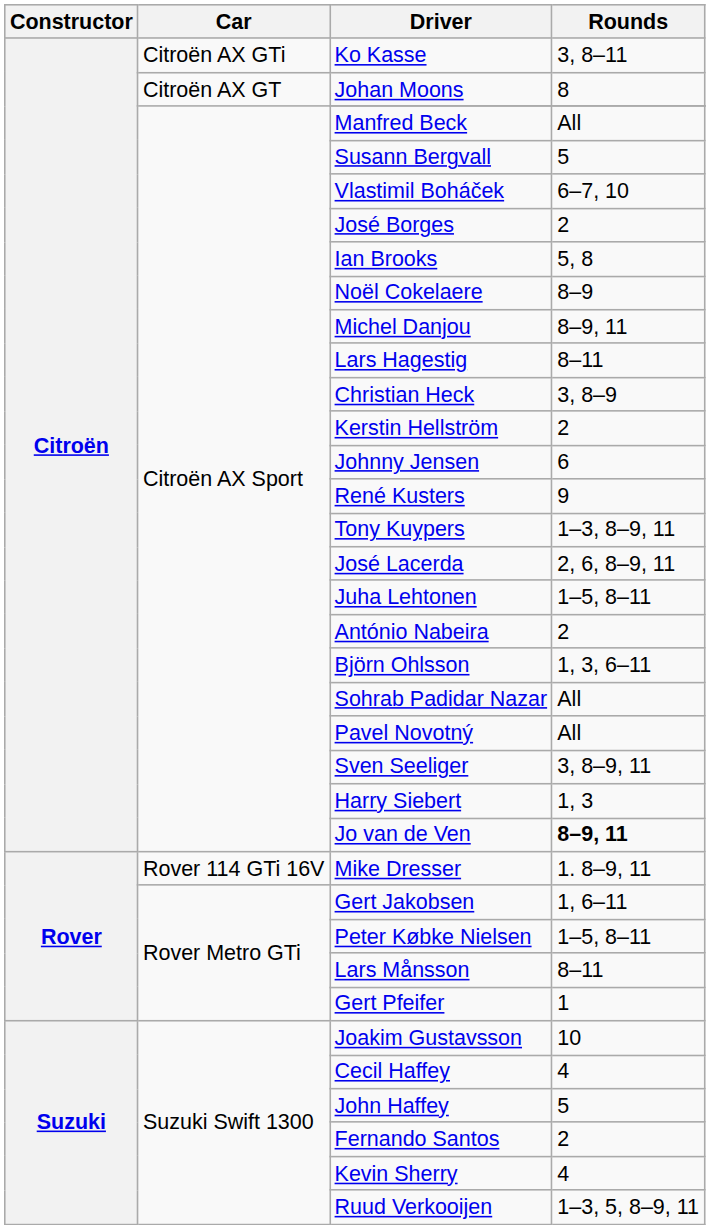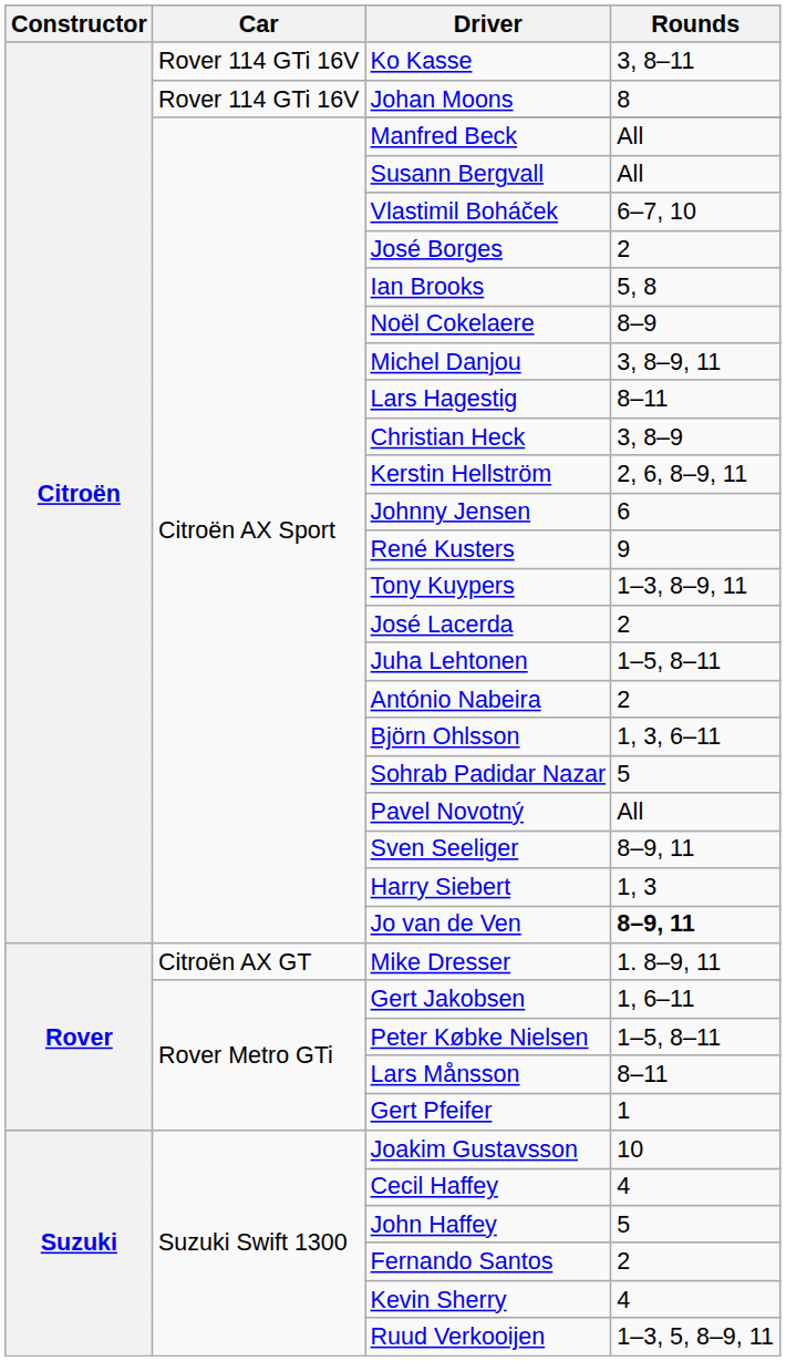 <table class="wikitable" style="font-size: 85%">
 <tr>
 <th>Constructor</th>
 <th>Car</th>
 <th>Driver</th>
 <th>Rounds</th>
 </tr>
 <tr>
 <th rowspan=25><a href='#'>Citroën</a></th>
-<td>Citroën AX GTi</td>
+<td>Rover 114 GTi 16V</td>
 <td> <a href='#'>Ko Kasse</a></td>
 <td>3, 8–11</td>
 </tr>
 <tr>
-<td>Citroën AX GT</td>
+<td>Rover 114 GTi 16V</td>
 <td> <a href='#'>Johan Moons</a></td>
 <td>8</td>
 </tr>
 <tr>
 <td rowspan=23>Citroën AX Sport</td>
 </tr>
 <tr>
 <td> <a href='#'>Manfred Beck</a></td>
 <td>All</td>
 </tr>
 <tr>
 <td> <a href='#'>Susann Bergvall</a></td>
-<td>5</td>
+<td>All</td>
 </tr>
 <tr>
 <td> <a href='#'>Vlastimil Boháček</a></td>
 <td>6–7, 10</td>
 </tr>
 <tr>
 <td> <a href='#'>José Borges</a></td>
 <td>2</td>
 </tr>
 <tr>
 <td> <a href='#'>Ian Brooks</a></td>
 <td>5, 8</td>
 </tr>
 <tr>
 <td> <a href='#'>Noël Cokelaere</a></td>
 <td>8–9</td>
 </tr>
 <tr>
 <td> <a href='#'>Michel Danjou</a></td>
-<td>8–9, 11</td>
+<td>3, 8–9, 11</td>
 </tr>
 <tr>
 <td> <a href='#'>Lars Hagestig</a></td>
 <td>8–11</td>
 </tr>
 <tr>
 <td> <a href='#'>Christian Heck</a></td>
 <td>3, 8–9</td>
 </tr>
 <tr>
 <td> <a href='#'>Kerstin Hellström</a></td>
-<td>2</td>
+<td>2, 6, 8–9, 11</td>
 </tr>
 <tr>
 <td> <a href='#'>Johnny Jensen</a></td>
 <td>6</td>
 </tr>
 <tr>
 <td> <a href='#'>René Kusters</a></td>
 <td>9</td>
 </tr>
 <tr>
 <td> <a href='#'>Tony Kuypers</a></td>
 <td>1–3, 8–9, 11</td>
 </tr>
 <tr>
 <td> <a href='#'>José Lacerda</a></td>
-<td>2, 6, 8–9, 11</td>
+<td>2</td>
 </tr>
 <tr>
 <td> <a href='#'>Juha Lehtonen</a></td>
 <td>1–5, 8–11</td>
 </tr>
 <tr>
 <td> <a href='#'>António Nabeira</a></td>
 <td>2</td>
 </tr>
 <tr>
 <td> <a href='#'>Björn Ohlsson</a></td>
 <td>1, 3, 6–11</td>
 </tr>
 <tr>
 <td> <a href='#'>Sohrab Padidar Nazar</a></td>
-<td>All</td>
+<td>5</td>
 </tr>
 <tr>
 <td> <a href='#'>Pavel Novotný</a></td>
 <td>All</td>
 </tr>
 <tr>
 <td> <a href='#'>Sven Seeliger</a></td>
-<td>3, 8–9, 11</td>
+<td>8–9, 11</td>
 </tr>
 <tr>
 <td> <a href='#'>Harry Siebert</a></td>
 <td>1, 3</td>
 </tr>
 <tr>
 <td> <a href='#'>Jo van de Ven</a></td>
 <td><strong>8–9, 11</strong></td>
 </tr>
 <tr>
 <th rowspan=5><a href='#'>Rover</a></th>
-<td>Rover 114 GTi 16V</td>
+<td>Citroën AX GT</td>
 <td> <a href='#'>Mike Dresser</a></td>
 <td>1. 8–9, 11</td>
 </tr>
 <tr>
 <td rowspan=4>Rover Metro GTi</td>
 <td> <a href='#'>Gert Jakobsen</a></td>
 <td>1, 6–11</td>
 </tr>
 <tr>
 <td> <a href='#'>Peter Købke Nielsen</a></td>
 <td>1–5, 8–11</td>
 </tr>
 <tr>
 <td> <a href='#'>Lars Månsson</a></td>
 <td>8–11</td>
 </tr>
 <tr>
 <td> <a href='#'>Gert Pfeifer</a></td>
 <td>1</td>
 </tr>
 <tr>
 <th rowspan=6><a href='#'>Suzuki</a></th>
 <td rowspan=6>Suzuki Swift 1300</td>
 <td> <a href='#'>Joakim Gustavsson</a></td>
 <td>10</td>
 </tr>
 <tr>
 <td> <a href='#'>Cecil Haffey</a></td>
 <td>4</td>
 </tr>
 <tr>
 <td> <a href='#'>John Haffey</a></td>
 <td>5</td>
 </tr>
 <tr>
 <td> <a href='#'>Fernando Santos</a></td>
 <td>2</td>
 </tr>
 <tr>
 <td> <a href='#'>Kevin Sherry</a></td>
 <td>4</td>
 </tr>
 <tr>
 <td> <a href='#'>Ruud Verkooijen</a></td>
 <td>1–3, 5, 8–9, 11</td>
 </tr>
 </table>
